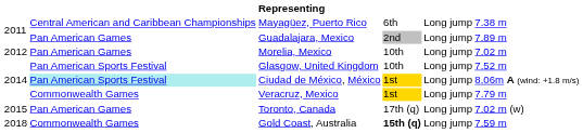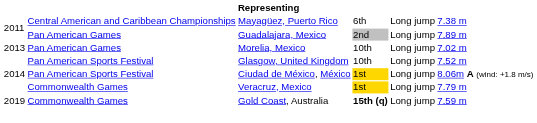 <table>
 <tr>
 <th colspan="6">Representing </th>
 </tr>
 <tr>
 <td rowspan=2>2011</td>
 <td><a href='#'>Central American and Caribbean Championships</a></td>
 <td><a href='#'>Mayagüez, Puerto Rico</a></td>
 <td>6th</td>
 <td>Long jump</td>
 <td><a href='#'>7.38 m</a></td>
 </tr>
 <tr>
 <td><a href='#'>Pan American Games</a></td>
 <td><a href='#'>Guadalajara, Mexico</a></td>
 <td bgcolor=silver>2nd</td>
 <td>Long jump</td>
 <td><a href='#'>7.89 m</a></td>
 </tr>
 <tr>
-<td>2012</td>
+<td>2013</td>
 <td><a href='#'>Pan American Games</a></td>
 <td><a href='#'>Morelia, Mexico</a></td>
 <td>10th</td>
 <td>Long jump</td>
 <td><a href='#'>7.02 m</a></td>
 </tr>
 <tr>
 <td rowspan=3>2014</td>
 <td><a href='#'>Pan American Sports Festival</a></td>
 <td><a href='#'>Glasgow, United Kingdom</a></td>
 <td>10th</td>
 <td>Long jump</td>
 <td><a href='#'>7.52 m</a></td>
 </tr>
 <tr>
-<td style="background: paleturquoise;"><a href='#'>Pan American Sports Festival</a></td>
+<td><a href='#'>Pan American Sports Festival</a></td>
 <td><a href='#'>Ciudad de México</a>, <a href='#'>México</a></td>
 <td bgcolor=gold>1st</td>
 <td>Long jump</td>
 <td><a href='#'>8.06m</a>  <strong>A</strong> <small>(wind: +1.8 m/s)</small></td>
 </tr>
 <tr>
 <td><a href='#'>Commonwealth Games</a></td>
 <td><a href='#'>Veracruz, Mexico</a></td>
 <td bgcolor=gold>1st</td>
 <td>Long jump</td>
 <td><a href='#'>7.79 m</a></td>
 </tr>
 <tr>
-<td>2015</td>
-<td><a href='#'>Pan American Games</a></td>
-<td><a href='#'>Toronto, Canada</a></td>
-<td>17th (q)</td>
-<td>Long jump</td>
-<td><a href='#'>7.02 m</a> (w)</td>
-</tr>
-<tr>
-<td>2018</td>
+<td>2019</td>
 <td><a href='#'>Commonwealth Games</a></td>
 <td><a href='#'>Gold Coast</a>, Australia</td>
 <td><strong>15th (q)</strong></td>
 <td>Long jump</td>
 <td><a href='#'>7.59 m</a></td>
 </tr>
 </table>
